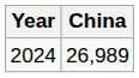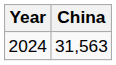 <table class="wikitable">
 <tr>
 <th>Year</th>
 <th>China</th>
 </tr>
 <tr>
 <td>2024</td>
-<td>26,989</td>
+<td>31,563</td>
 </tr>
 </table>
